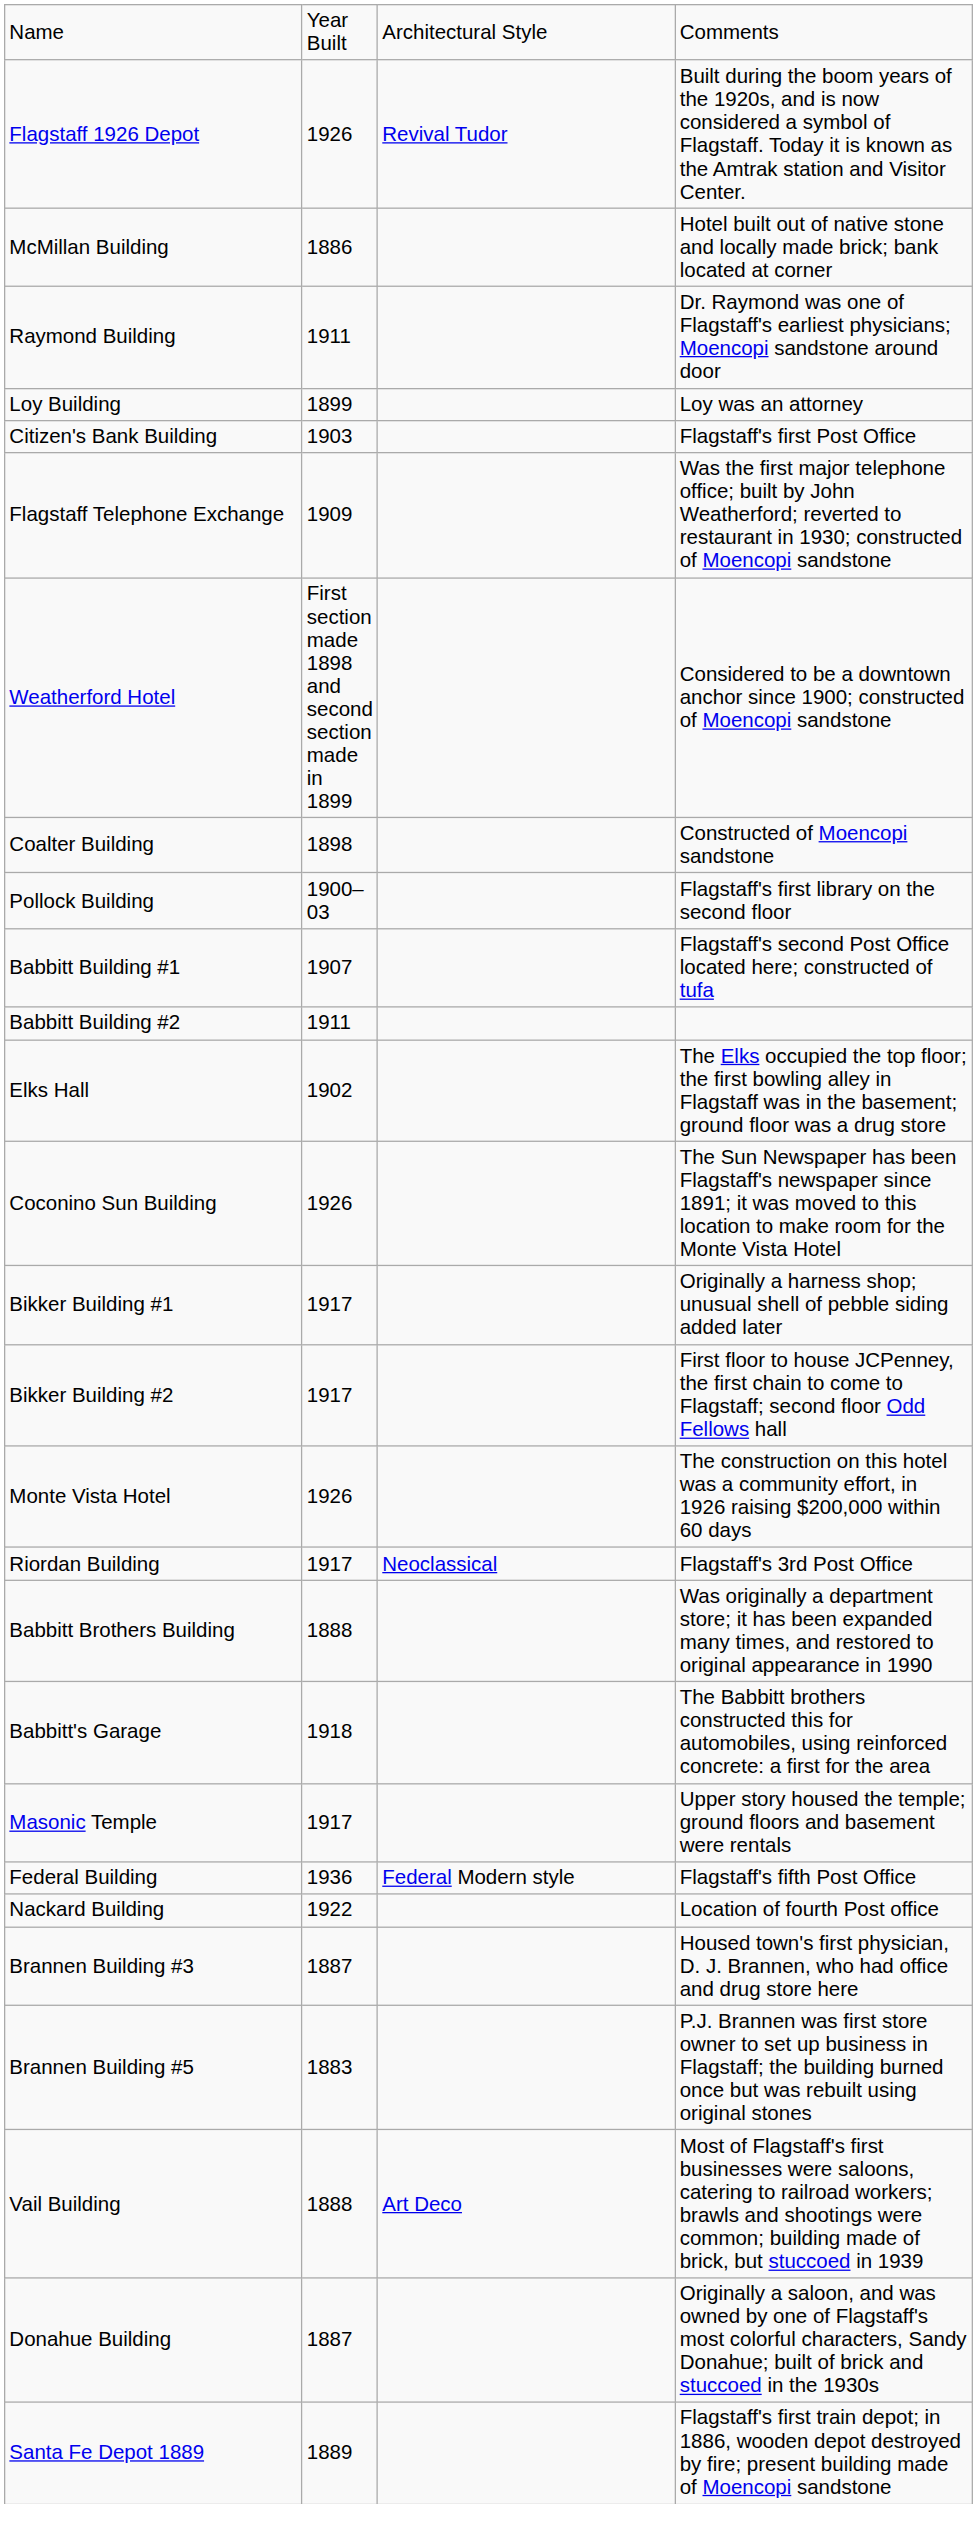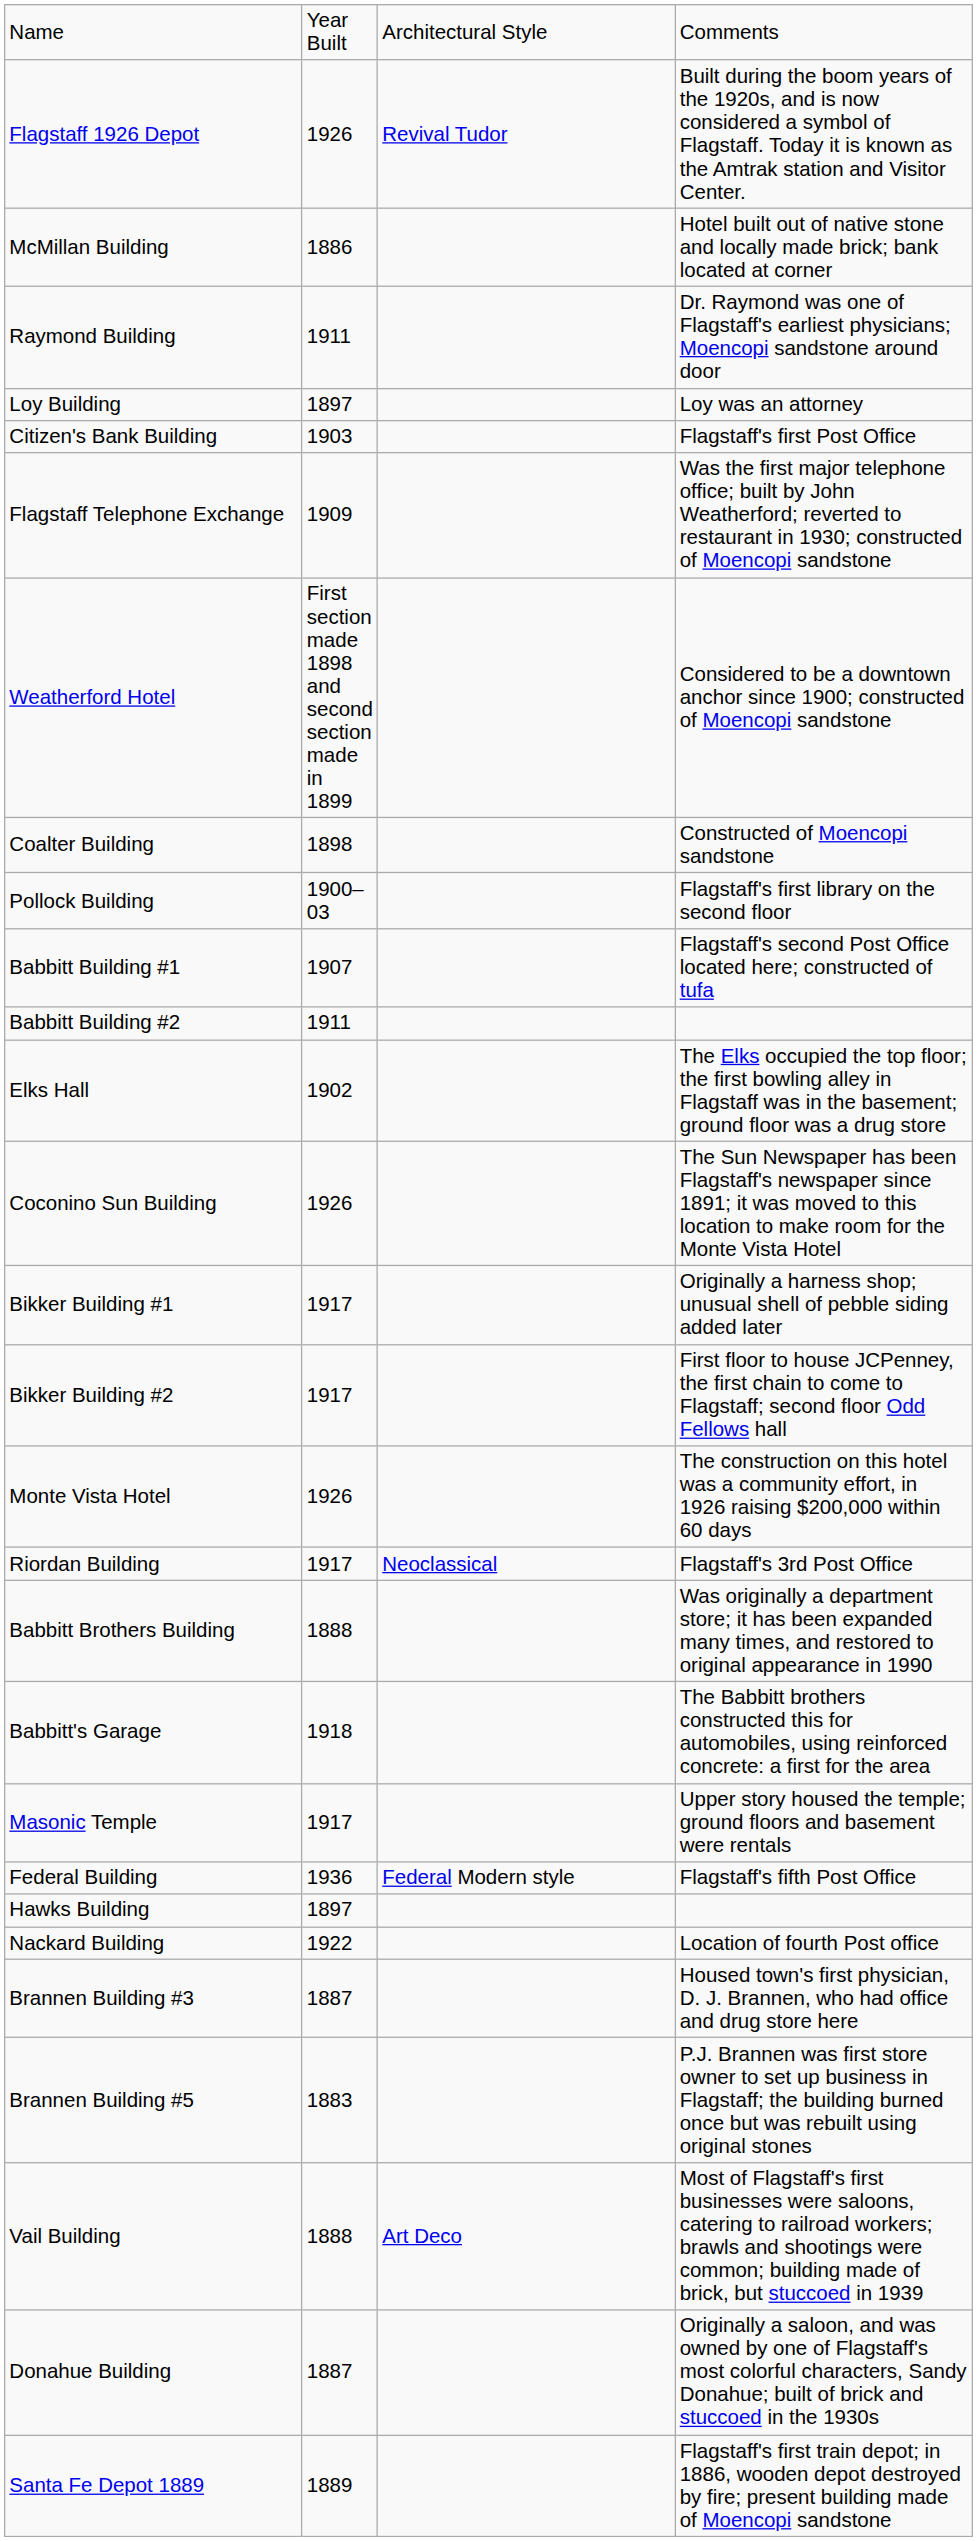 <table class="wikitable">
 <tr>
 <td Header1="col" width="225">Name</td>
 <td Header2="col" width="25">Year Built</td>
 <td Header3="col" width="225">Architectural Style</td>
 <td Header4="col" width="225">Comments</td>
 </tr>
 <tr>
 <td><a href='#'>Flagstaff 1926 Depot</a><br></td>
 <td>1926</td>
 <td><a href='#'>Revival Tudor</a></td>
 <td>Built during the boom years of the 1920s, and is now considered a symbol of Flagstaff. Today it is known as the Amtrak station and Visitor Center.</td>
 </tr>
 <tr>
 <td>McMillan Building<br></td>
 <td>1886</td>
 <td></td>
 <td>Hotel built out of native stone and locally made brick; bank located at corner</td>
 </tr>
 <tr>
 <td>Raymond Building<br></td>
 <td>1911</td>
 <td></td>
 <td>Dr. Raymond was one of Flagstaff's earliest physicians; <a href='#'>Moencopi</a> sandstone around door</td>
 </tr>
 <tr>
 <td>Loy Building<br></td>
-<td>1899</td>
+<td>1897</td>
 <td></td>
 <td>Loy was an attorney</td>
 </tr>
 <tr>
 <td>Citizen's Bank Building<br></td>
 <td>1903</td>
 <td></td>
 <td>Flagstaff's first Post Office</td>
 </tr>
 <tr>
 <td>Flagstaff Telephone Exchange<br></td>
 <td>1909</td>
 <td></td>
 <td>Was the first major telephone office; built by John Weatherford; reverted to restaurant in 1930; constructed of <a href='#'>Moencopi</a> sandstone</td>
 </tr>
 <tr>
 <td><a href='#'>Weatherford Hotel</a><br></td>
 <td>First section made 1898 and second section made in 1899</td>
 <td></td>
 <td>Considered to be a downtown anchor since 1900; constructed of <a href='#'>Moencopi</a> sandstone</td>
 </tr>
 <tr>
 <td>Coalter Building<br></td>
 <td>1898</td>
 <td></td>
 <td>Constructed of <a href='#'>Moencopi</a> sandstone</td>
 </tr>
 <tr>
 <td>Pollock Building<br></td>
 <td>1900–03</td>
 <td></td>
 <td>Flagstaff's first library on the second floor</td>
 </tr>
 <tr>
 <td>Babbitt Building #1<br></td>
 <td>1907</td>
 <td></td>
 <td>Flagstaff's second Post Office located here; constructed of <a href='#'>tufa</a></td>
 </tr>
 <tr>
 <td>Babbitt Building #2<br></td>
 <td>1911</td>
 <td></td>
 <td></td>
 </tr>
 <tr>
 <td>Elks Hall<br></td>
 <td>1902</td>
 <td></td>
 <td>The <a href='#'>Elks</a> occupied the top floor; the first bowling alley in Flagstaff was in the basement; ground floor was a drug store</td>
 </tr>
 <tr>
 <td>Coconino Sun Building<br></td>
 <td>1926</td>
 <td></td>
 <td>The Sun Newspaper has been Flagstaff's newspaper since 1891; it was moved to this location to make room for the Monte Vista Hotel</td>
 </tr>
 <tr>
 <td>Bikker Building #1<br></td>
 <td>1917</td>
 <td></td>
 <td>Originally a harness shop; unusual shell of pebble siding added later</td>
 </tr>
 <tr>
 <td>Bikker Building #2<br></td>
 <td>1917</td>
 <td></td>
 <td>First floor to house JCPenney, the first chain to come to Flagstaff; second floor <a href='#'>Odd Fellows</a> hall</td>
 </tr>
 <tr>
 <td>Monte Vista Hotel<br></td>
 <td>1926</td>
 <td></td>
 <td>The construction on this hotel was a community effort, in 1926 raising $200,000 within 60 days</td>
 </tr>
 <tr>
 <td>Riordan Building<br></td>
 <td>1917</td>
 <td><a href='#'>Neoclassical</a></td>
 <td>Flagstaff's 3rd Post Office</td>
 </tr>
 <tr>
 <td>Babbitt Brothers Building<br></td>
 <td>1888</td>
 <td></td>
 <td>Was originally a department store; it has been expanded many times, and restored to original appearance in 1990</td>
 </tr>
 <tr>
 <td>Babbitt's Garage<br></td>
 <td>1918</td>
 <td></td>
 <td>The Babbitt brothers constructed this for automobiles, using reinforced concrete: a first for the area</td>
 </tr>
 <tr>
 <td><a href='#'>Masonic</a> Temple<br></td>
 <td>1917</td>
 <td></td>
 <td>Upper story housed the temple; ground floors and basement were rentals</td>
 </tr>
 <tr>
 <td>Federal Building<br></td>
 <td>1936</td>
 <td><a href='#'>Federal</a> Modern style</td>
 <td>Flagstaff's fifth Post Office</td>
 </tr>
 <tr>
+<td>Hawks Building<br></td>
+<td>1897</td>
+<td></td>
+<td></td>
+</tr>
+<tr>
 <td>Nackard Building<br></td>
 <td>1922</td>
 <td></td>
 <td>Location of fourth Post office</td>
 </tr>
 <tr>
 <td>Brannen Building #3<br></td>
 <td>1887</td>
 <td></td>
 <td>Housed town's first physician, D. J. Brannen, who had office and drug store here</td>
 </tr>
 <tr>
 <td>Brannen Building #5<br></td>
 <td>1883</td>
 <td></td>
 <td>P.J. Brannen was first store owner to set up business in Flagstaff; the building burned once but was rebuilt using original stones</td>
 </tr>
 <tr>
 <td>Vail Building<br></td>
 <td>1888</td>
 <td><a href='#'>Art Deco</a></td>
 <td>Most of Flagstaff's first businesses were saloons, catering to railroad workers; brawls and shootings were common; building made of brick, but <a href='#'>stuccoed</a> in 1939</td>
 </tr>
 <tr>
 <td>Donahue Building<br></td>
 <td>1887</td>
 <td></td>
 <td>Originally a saloon, and was owned by one of Flagstaff's most colorful characters, Sandy Donahue; built of brick and <a href='#'>stuccoed</a> in the 1930s</td>
 </tr>
 <tr>
 <td><a href='#'>Santa Fe Depot 1889</a><br></td>
 <td>1889</td>
 <td></td>
 <td>Flagstaff's first train depot; in 1886, wooden depot destroyed by fire; present building made of <a href='#'>Moencopi</a> sandstone</td>
 </tr>
 </table>
